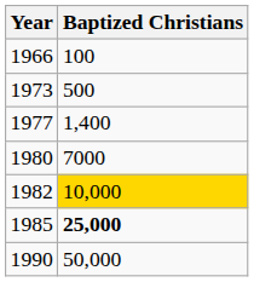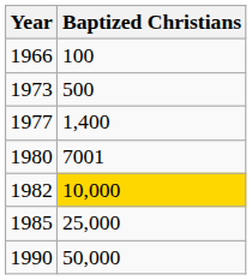 <table class="wikitable">
 <tr>
 <th>Year</th>
 <th>Baptized Christians</th>
 </tr>
 <tr>
 <td>1966</td>
 <td>100</td>
 </tr>
 <tr>
 <td>1973</td>
 <td>500</td>
 </tr>
 <tr>
 <td>1977</td>
 <td>1,400</td>
 </tr>
 <tr>
 <td>1980</td>
-<td>7000</td>
+<td>7001</td>
 </tr>
 <tr>
 <td>1982</td>
 <td style="background: gold;">10,000</td>
 </tr>
 <tr>
 <td>1985</td>
-<td><strong>25,000</strong></td>
+<td>25,000</td>
 </tr>
 <tr>
 <td>1990</td>
 <td>50,000</td>
 </tr>
 </table>
